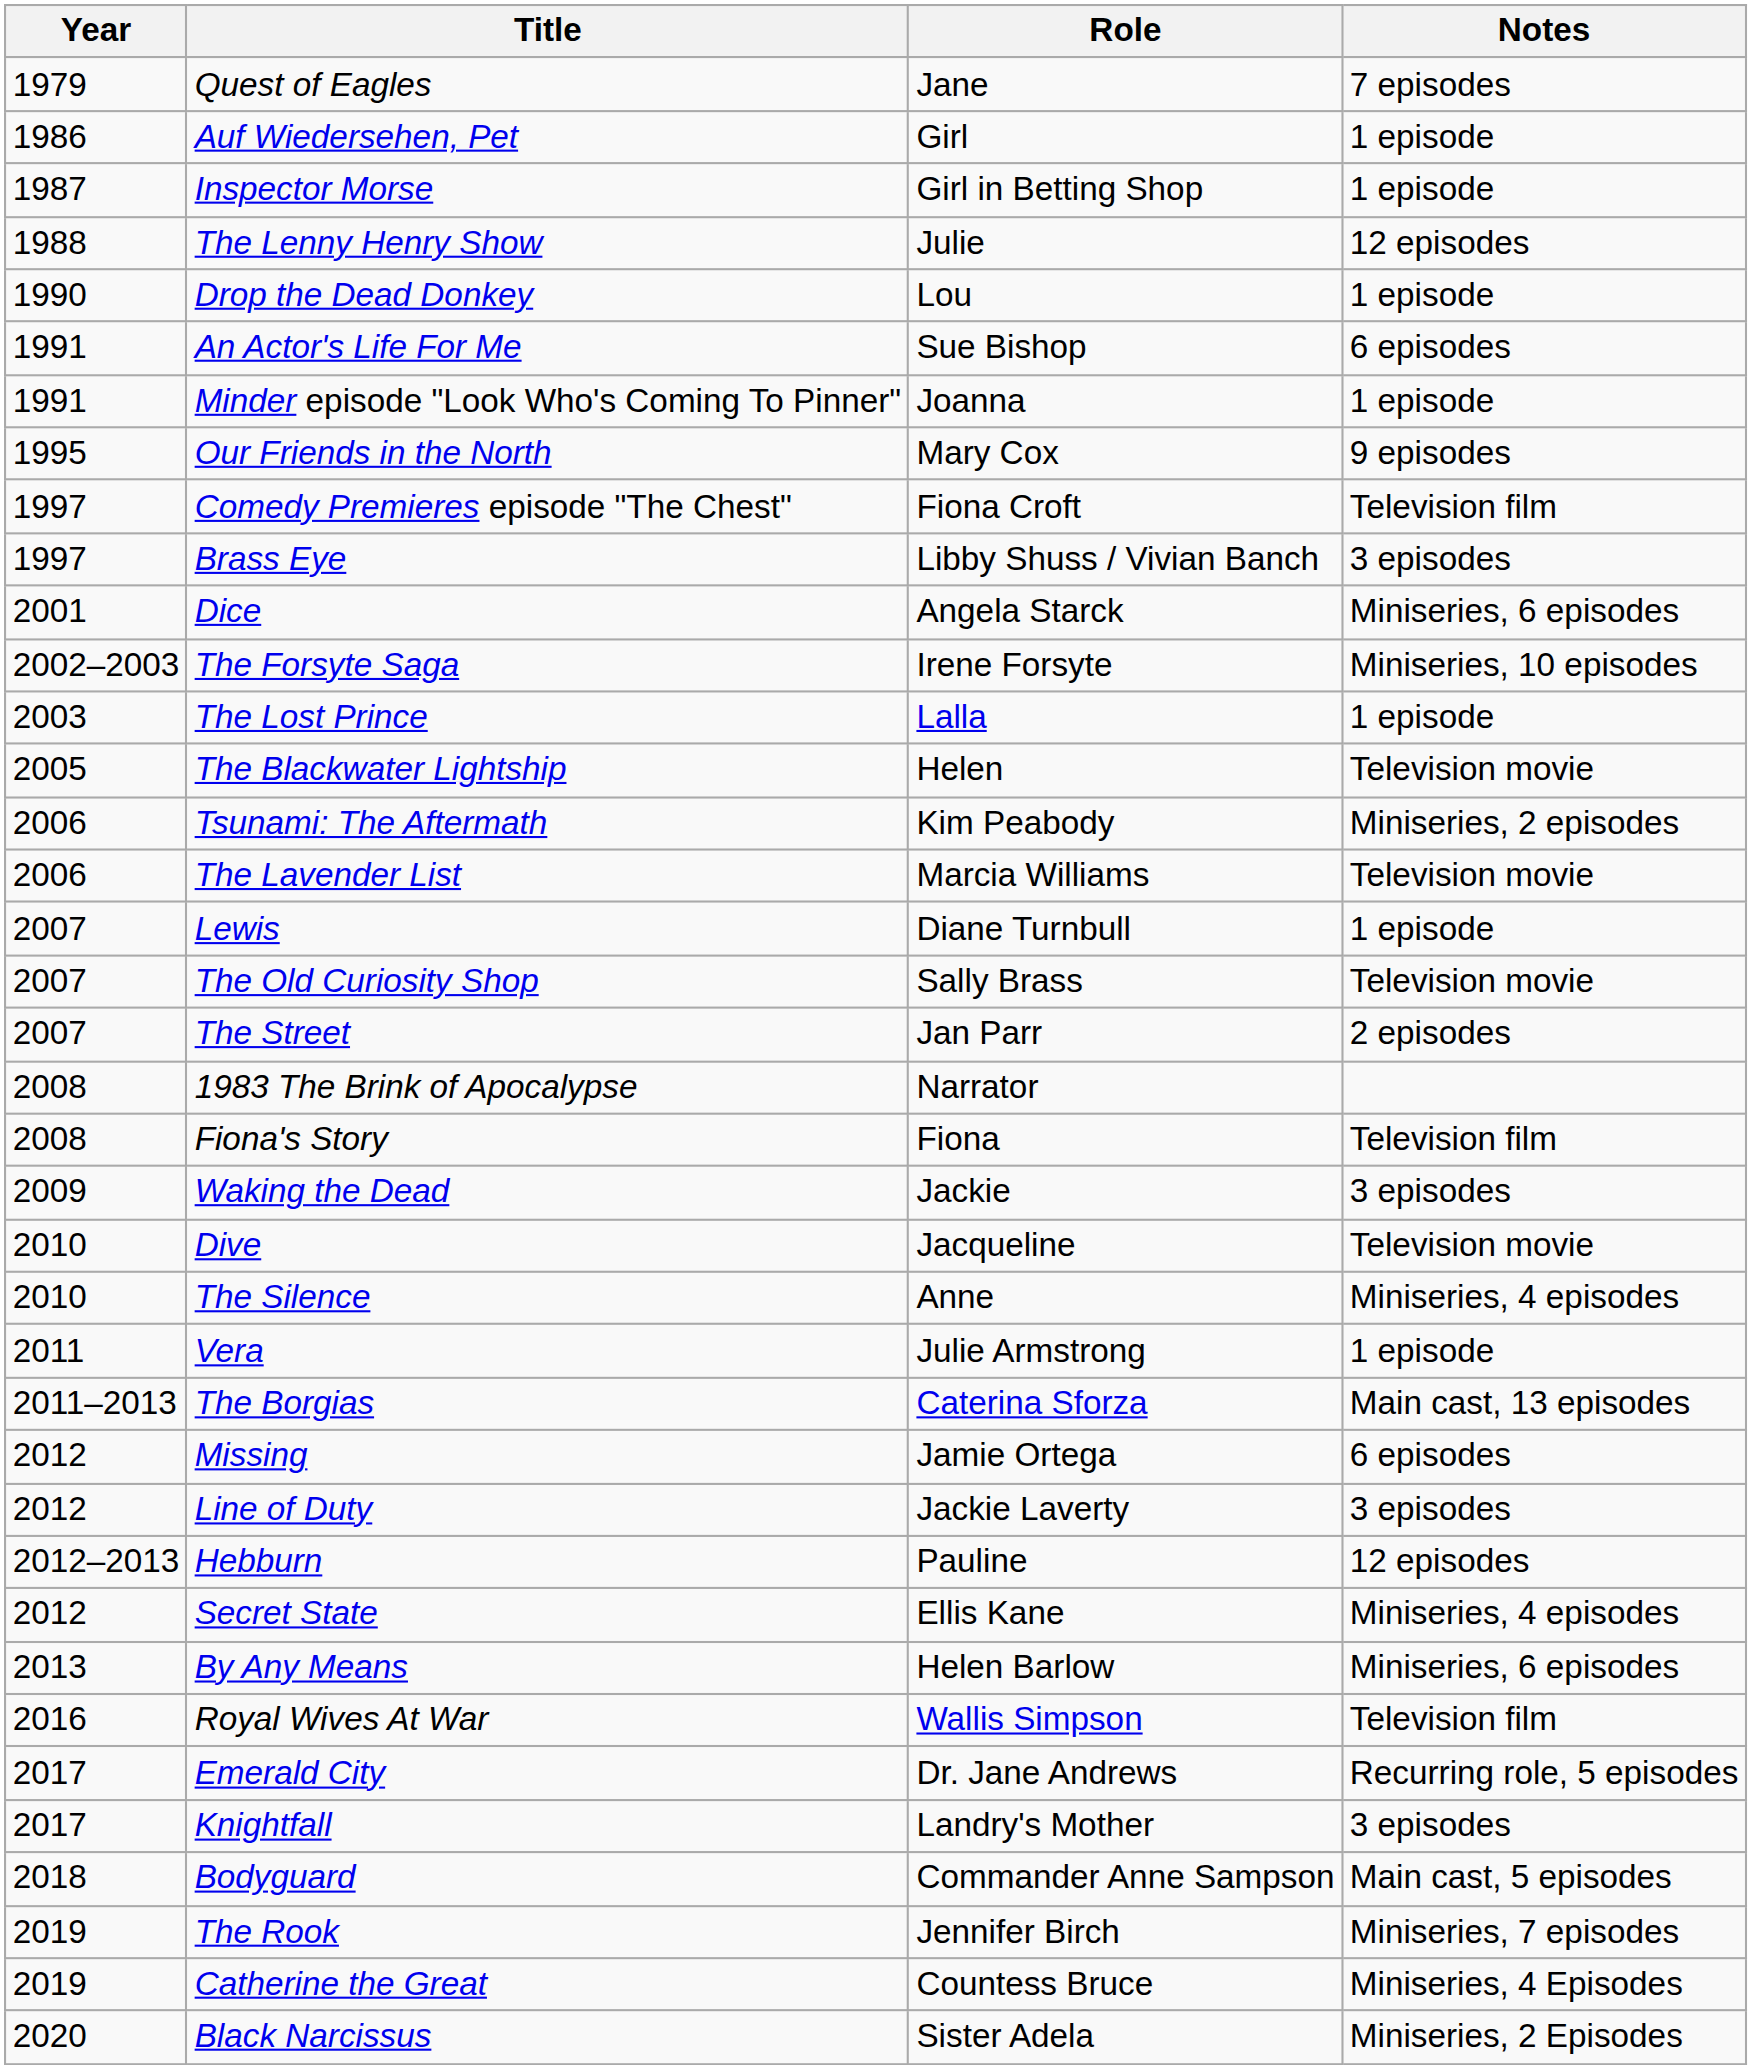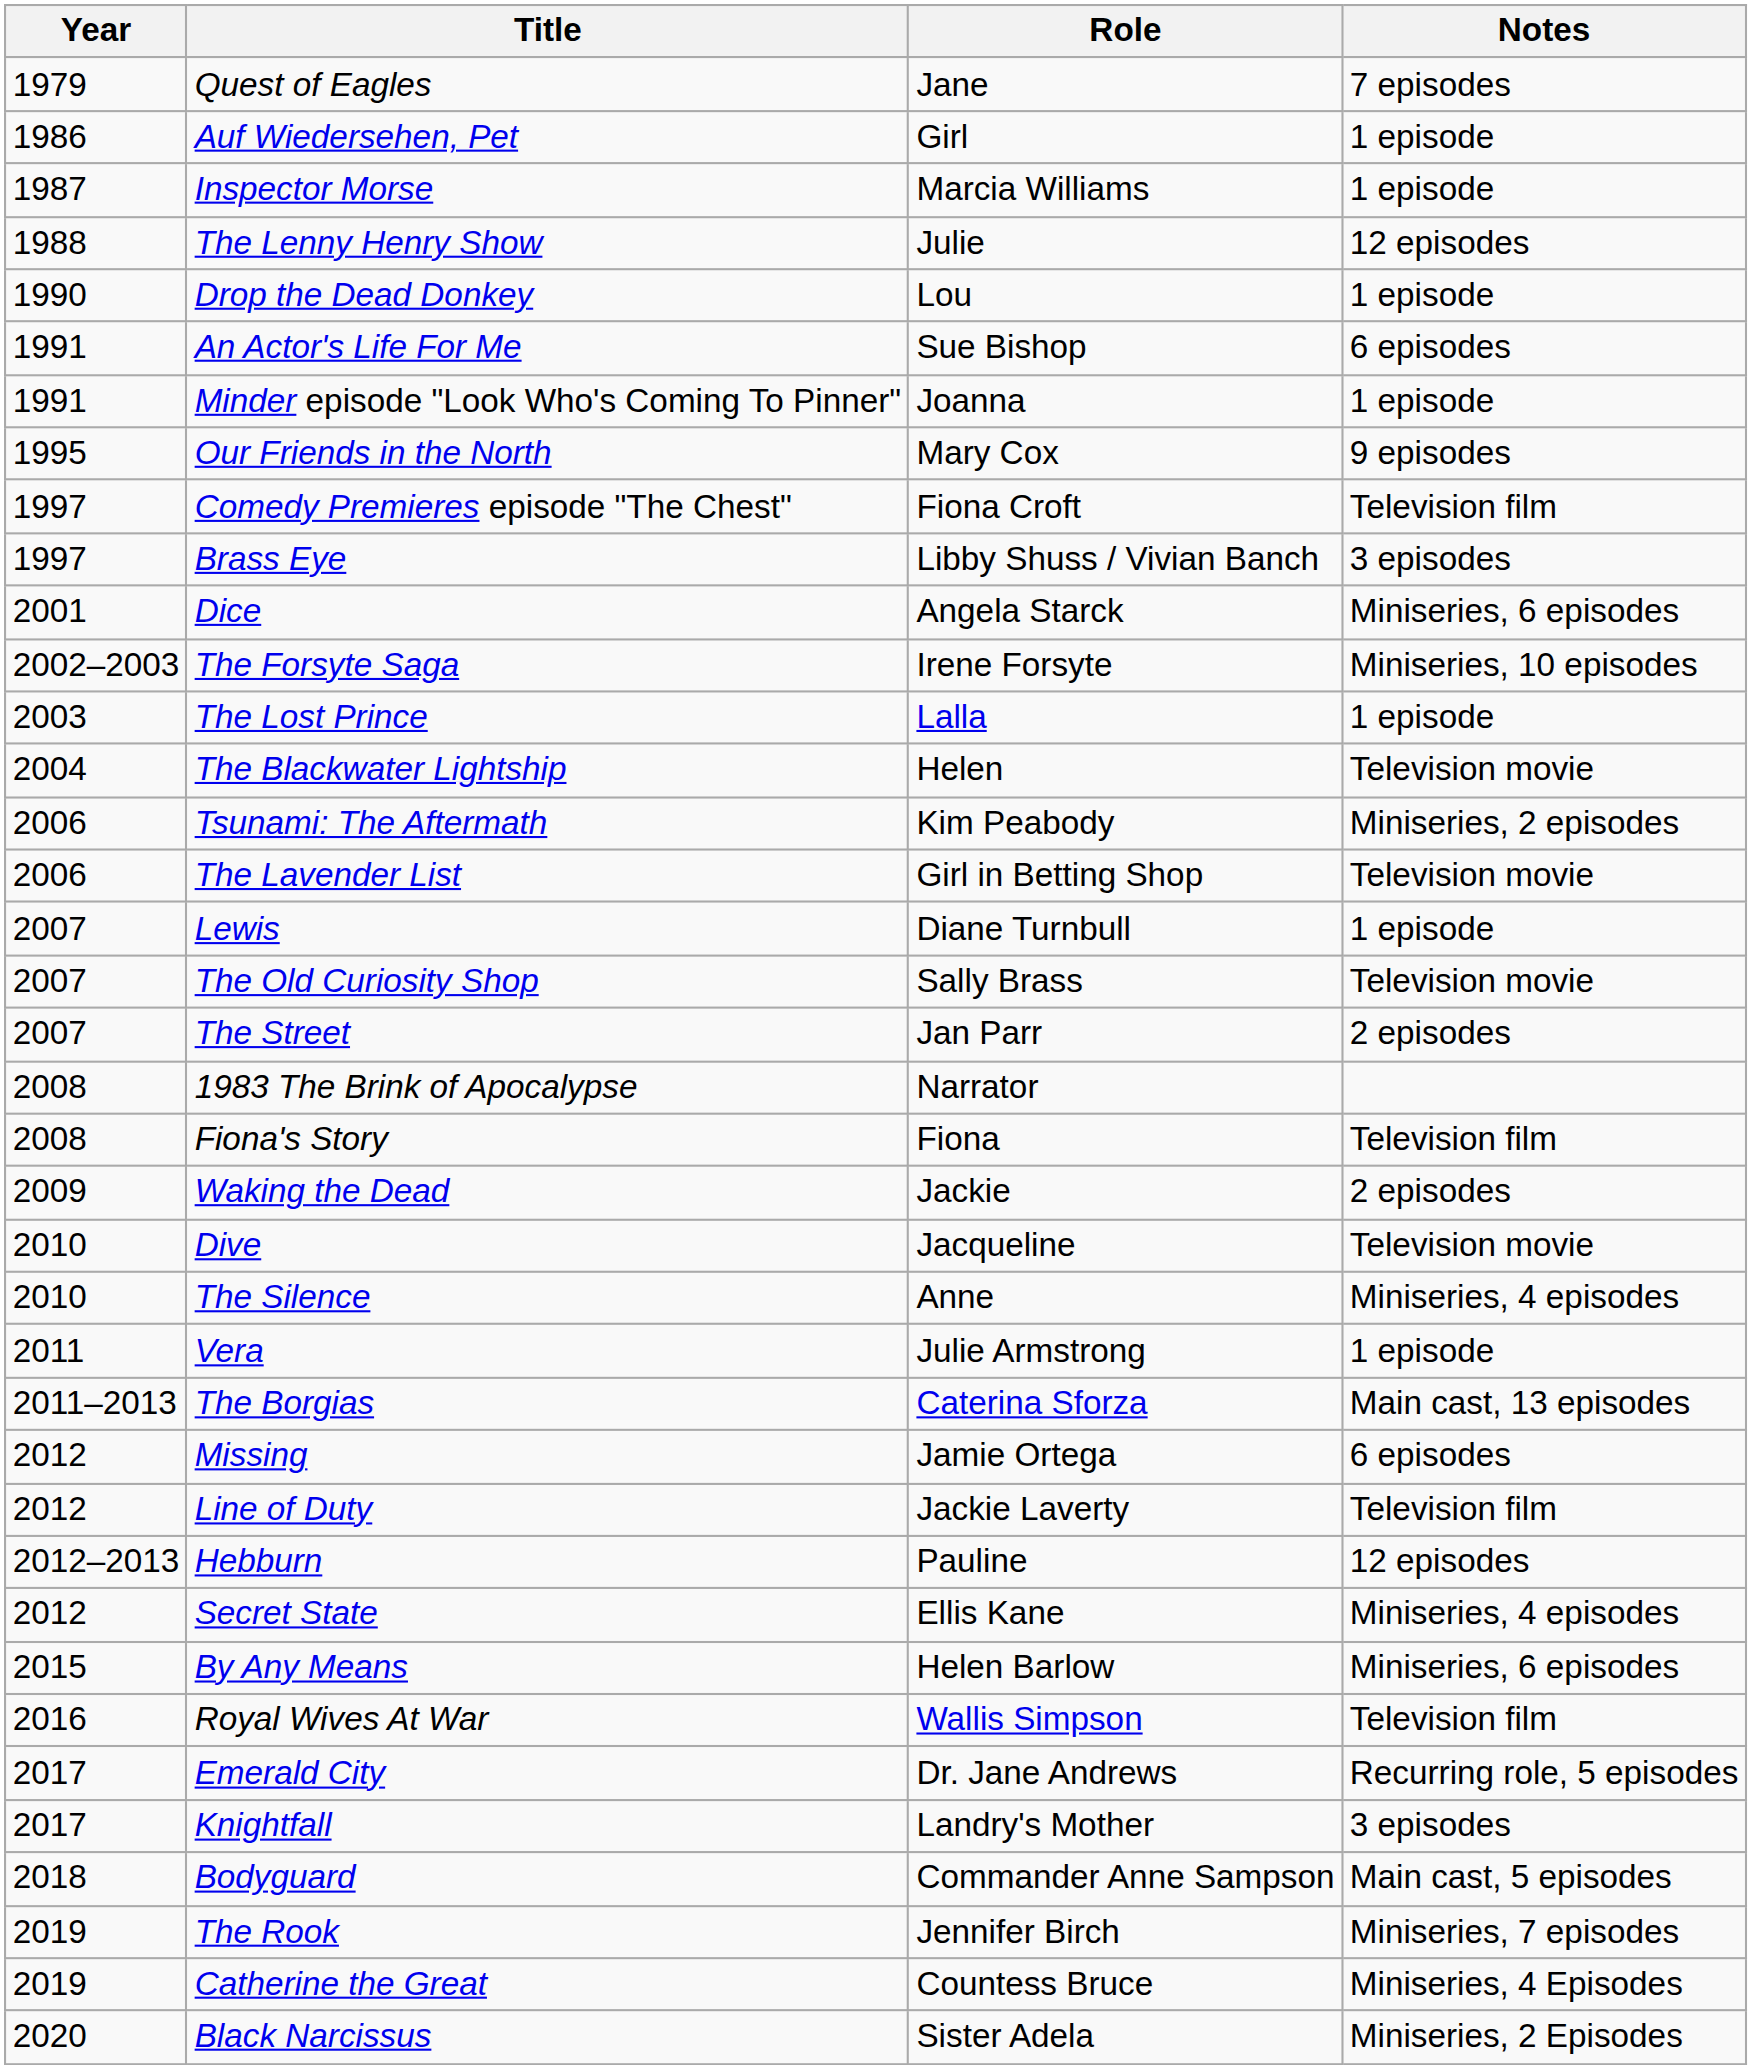 <table class="wikitable sortable">
 <tr>
 <th>Year</th>
 <th>Title</th>
 <th>Role</th>
 <th>Notes</th>
 </tr>
 <tr>
 <td>1979</td>
 <td><em>Quest of Eagles</em></td>
 <td>Jane</td>
 <td>7 episodes</td>
 </tr>
 <tr>
 <td>1986</td>
 <td><em><a href='#'>Auf Wiedersehen, Pet</a></em></td>
 <td>Girl</td>
 <td>1 episode</td>
 </tr>
 <tr>
 <td>1987</td>
 <td><em><a href='#'>Inspector Morse</a></em></td>
-<td>Girl in Betting Shop</td>
+<td>Marcia Williams</td>
 <td>1 episode</td>
 </tr>
 <tr>
 <td>1988</td>
 <td><em><a href='#'>The Lenny Henry Show</a></em></td>
 <td>Julie</td>
 <td>12 episodes</td>
 </tr>
 <tr>
 <td>1990</td>
 <td><em><a href='#'>Drop the Dead Donkey</a></em></td>
 <td>Lou</td>
 <td>1 episode</td>
 </tr>
 <tr>
 <td>1991</td>
 <td><em><a href='#'>An Actor's Life For Me</a></em></td>
 <td>Sue Bishop</td>
 <td>6 episodes</td>
 </tr>
 <tr>
 <td>1991</td>
 <td><em><a href='#'>Minder</a></em> episode "Look Who's Coming To Pinner"</td>
 <td>Joanna</td>
 <td>1 episode</td>
 </tr>
 <tr>
 <td>1995</td>
 <td><em><a href='#'>Our Friends in the North</a></em></td>
 <td>Mary Cox</td>
 <td>9 episodes</td>
 </tr>
 <tr>
 <td>1997</td>
 <td><em><a href='#'>Comedy Premieres</a></em> episode "The Chest"</td>
 <td>Fiona Croft</td>
 <td>Television film</td>
 </tr>
 <tr>
 <td>1997</td>
 <td><em><a href='#'>Brass Eye</a></em></td>
 <td>Libby Shuss / Vivian Banch</td>
 <td>3 episodes</td>
 </tr>
 <tr>
 <td>2001</td>
 <td><em><a href='#'>Dice</a></em></td>
 <td>Angela Starck</td>
 <td>Miniseries, 6 episodes</td>
 </tr>
 <tr>
 <td>2002–2003</td>
 <td><em><a href='#'>The Forsyte Saga</a></em></td>
 <td>Irene Forsyte</td>
 <td>Miniseries, 10 episodes</td>
 </tr>
 <tr>
 <td>2003</td>
 <td><em><a href='#'>The Lost Prince</a></em></td>
 <td><a href='#'>Lalla</a></td>
 <td>1 episode</td>
 </tr>
 <tr>
-<td>2005</td>
+<td>2004</td>
 <td><em><a href='#'>The Blackwater Lightship</a></em></td>
 <td>Helen</td>
 <td>Television movie</td>
 </tr>
 <tr>
 <td>2006</td>
 <td><em><a href='#'>Tsunami: The Aftermath</a></em></td>
 <td>Kim Peabody</td>
 <td>Miniseries, 2 episodes</td>
 </tr>
 <tr>
 <td>2006</td>
 <td><em><a href='#'>The Lavender List</a></em></td>
-<td>Marcia Williams</td>
+<td>Girl in Betting Shop</td>
 <td>Television movie</td>
 </tr>
 <tr>
 <td>2007</td>
 <td><em><a href='#'>Lewis</a></em></td>
 <td>Diane Turnbull</td>
 <td>1 episode</td>
 </tr>
 <tr>
 <td>2007</td>
 <td><em><a href='#'>The Old Curiosity Shop</a></em></td>
 <td>Sally Brass</td>
 <td>Television movie</td>
 </tr>
 <tr>
 <td>2007</td>
 <td><em><a href='#'>The Street</a></em></td>
 <td>Jan Parr</td>
 <td>2 episodes</td>
 </tr>
 <tr>
 <td>2008</td>
 <td><em>1983 The Brink of Apocalypse</em></td>
 <td>Narrator</td>
 <td></td>
 </tr>
 <tr>
 <td>2008</td>
 <td><em>Fiona's Story</em></td>
 <td>Fiona</td>
 <td>Television film</td>
 </tr>
 <tr>
 <td>2009</td>
 <td><em><a href='#'>Waking the Dead</a></em></td>
 <td>Jackie</td>
-<td>3 episodes</td>
+<td>2 episodes</td>
 </tr>
 <tr>
 <td>2010</td>
 <td><em><a href='#'>Dive</a></em></td>
 <td>Jacqueline</td>
 <td>Television movie</td>
 </tr>
 <tr>
 <td>2010</td>
 <td><em><a href='#'>The Silence</a></em></td>
 <td>Anne</td>
 <td>Miniseries, 4 episodes</td>
 </tr>
 <tr>
 <td>2011</td>
 <td><em><a href='#'>Vera</a></em></td>
 <td>Julie Armstrong</td>
 <td>1 episode</td>
 </tr>
 <tr>
 <td>2011–2013</td>
 <td><em><a href='#'>The Borgias</a></em></td>
 <td><a href='#'>Caterina Sforza</a></td>
 <td>Main cast, 13 episodes</td>
 </tr>
 <tr>
 <td>2012</td>
 <td><em><a href='#'>Missing</a></em></td>
 <td>Jamie Ortega</td>
 <td>6 episodes</td>
 </tr>
 <tr>
 <td>2012</td>
 <td><em><a href='#'>Line of Duty</a></em></td>
 <td>Jackie Laverty</td>
-<td>3 episodes</td>
+<td>Television film</td>
 </tr>
 <tr>
 <td>2012–2013</td>
 <td><em><a href='#'>Hebburn</a></em></td>
 <td>Pauline</td>
 <td>12 episodes</td>
 </tr>
 <tr>
 <td>2012</td>
 <td><em><a href='#'>Secret State</a></em></td>
 <td>Ellis Kane</td>
 <td>Miniseries, 4 episodes</td>
 </tr>
 <tr>
-<td>2013</td>
+<td>2015</td>
 <td><em><a href='#'>By Any Means</a></em></td>
 <td>Helen Barlow</td>
 <td>Miniseries, 6 episodes</td>
 </tr>
 <tr>
 <td>2016</td>
 <td><em>Royal Wives At War</em></td>
 <td><a href='#'>Wallis Simpson</a></td>
 <td>Television film</td>
 </tr>
 <tr>
 <td>2017</td>
 <td><em><a href='#'>Emerald City</a></em></td>
 <td>Dr. Jane Andrews</td>
 <td>Recurring role, 5 episodes</td>
 </tr>
 <tr>
 <td>2017</td>
 <td><em><a href='#'>Knightfall</a></em></td>
 <td>Landry's Mother</td>
 <td>3 episodes</td>
 </tr>
 <tr>
 <td>2018</td>
 <td><em><a href='#'>Bodyguard</a></em></td>
 <td>Commander Anne Sampson</td>
 <td>Main cast, 5 episodes</td>
 </tr>
 <tr>
 <td>2019</td>
 <td><em><a href='#'>The Rook</a></em></td>
 <td>Jennifer Birch</td>
 <td>Miniseries, 7 episodes</td>
 </tr>
 <tr>
 <td>2019</td>
 <td><em><a href='#'>Catherine the Great</a></em></td>
 <td>Countess Bruce</td>
 <td>Miniseries, 4 Episodes</td>
 </tr>
 <tr>
 <td>2020</td>
 <td><em><a href='#'>Black Narcissus</a></em></td>
 <td>Sister Adela</td>
 <td>Miniseries, 2 Episodes</td>
 </tr>
 </table>
